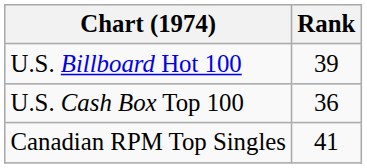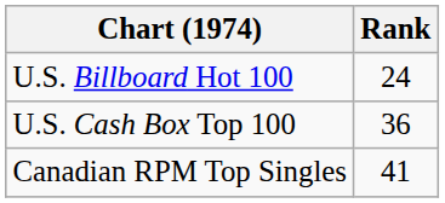 <table class="wikitable">
 <tr>
 <th>Chart (1974)</th>
 <th>Rank</th>
 </tr>
 <tr>
 <td>U.S. <a href='#'><em>Billboard</em> Hot 100</a></td>
-<td style="text-align:center;">39</td>
+<td style="text-align:center;">24</td>
 </tr>
 <tr>
 <td>U.S. <em>Cash Box</em> Top 100</td>
 <td style="text-align:center;">36</td>
 </tr>
 <tr>
 <td>Canadian RPM Top Singles</td>
 <td style="text-align:center;">41</td>
 </tr>
 </table>
